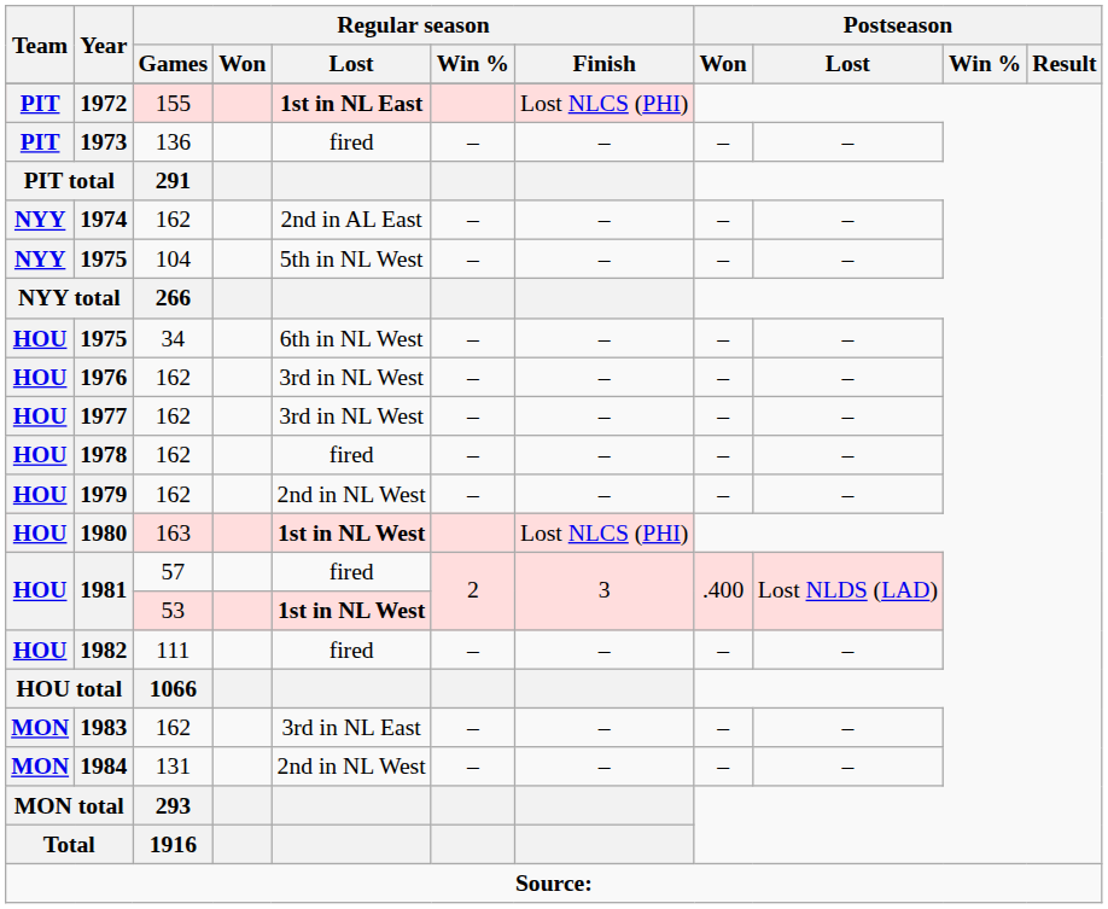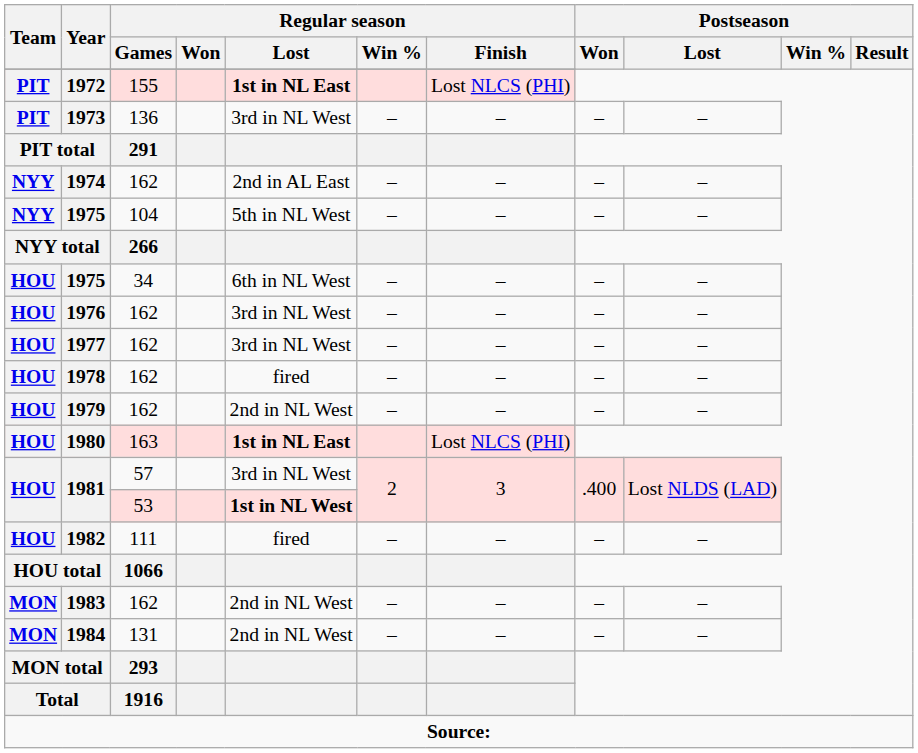 <table class="wikitable" style="font-size: 95%; text-align:center;">
 <tr>
 <th rowspan="2">Team</th>
 <th rowspan="2">Year</th>
 <th colspan="5">Regular season</th>
 <th colspan="4">Postseason</th>
 </tr>
 <tr>
 <th>Games</th>
 <th>Won</th>
 <th>Lost</th>
 <th>Win %</th>
 <th>Finish</th>
 <th>Won</th>
 <th>Lost</th>
 <th>Win %</th>
 <th>Result</th>
 </tr>
 <tr>
 </tr>
 <tr style="background:#fdd">
 <th><a href='#'>PIT</a></th>
 <th>1972</th>
 <td>155</td>
 <td></td>
 <td><strong>1st in NL East</strong></td>
 <td></td>
 <td>Lost <a href='#'>NLCS</a> (<a href='#'>PHI</a>)</td>
 </tr>
 <tr>
 <th><a href='#'>PIT</a></th>
 <th>1973</th>
 <td>136</td>
 <td></td>
-<td>fired</td>
+<td>3rd in NL West</td>
 <td>–</td>
 <td>–</td>
 <td>–</td>
 <td>–</td>
 </tr>
 <tr>
 <th colspan="2">PIT total</th>
 <th>291</th>
 <th></th>
 <th></th>
 <th></th>
 <th></th>
 </tr>
 <tr>
 <th><a href='#'>NYY</a></th>
 <th>1974</th>
 <td>162</td>
 <td></td>
 <td>2nd in AL East</td>
 <td>–</td>
 <td>–</td>
 <td>–</td>
 <td>–</td>
 </tr>
 <tr>
 <th><a href='#'>NYY</a></th>
 <th>1975</th>
 <td>104</td>
 <td></td>
 <td>5th in NL West</td>
 <td>–</td>
 <td>–</td>
 <td>–</td>
 <td>–</td>
 </tr>
 <tr>
 <th colspan="2">NYY total</th>
 <th>266</th>
 <th></th>
 <th></th>
 <th></th>
 <th></th>
 </tr>
 <tr>
 <th><a href='#'>HOU</a></th>
 <th>1975</th>
 <td>34</td>
 <td></td>
 <td>6th in NL West</td>
 <td>–</td>
 <td>–</td>
 <td>–</td>
 <td>–</td>
 </tr>
 <tr>
 <th><a href='#'>HOU</a></th>
 <th>1976</th>
 <td>162</td>
 <td></td>
 <td>3rd in NL West</td>
 <td>–</td>
 <td>–</td>
 <td>–</td>
 <td>–</td>
 </tr>
 <tr>
 <th><a href='#'>HOU</a></th>
 <th>1977</th>
 <td>162</td>
 <td></td>
 <td>3rd in NL West</td>
 <td>–</td>
 <td>–</td>
 <td>–</td>
 <td>–</td>
 </tr>
 <tr>
 <th><a href='#'>HOU</a></th>
 <th>1978</th>
 <td>162</td>
 <td></td>
 <td>fired</td>
 <td>–</td>
 <td>–</td>
 <td>–</td>
 <td>–</td>
 </tr>
 <tr>
 <th><a href='#'>HOU</a></th>
 <th>1979</th>
 <td>162</td>
 <td></td>
 <td>2nd in NL West</td>
 <td>–</td>
 <td>–</td>
 <td>–</td>
 <td>–</td>
 </tr>
 <tr style="background:#fdd">
 <th><a href='#'>HOU</a></th>
 <th>1980</th>
 <td>163</td>
 <td></td>
-<td><strong>1st in NL West</strong></td>
+<td><strong>1st in NL East</strong></td>
 <td></td>
 <td>Lost <a href='#'>NLCS</a> (<a href='#'>PHI</a>)</td>
 </tr>
 <tr>
 <th rowspan="2"><a href='#'>HOU</a></th>
 <th rowspan="2">1981</th>
 <td>57</td>
 <td></td>
-<td>fired</td>
+<td>3rd in NL West</td>
 <td rowspan="2" style="background:#fdd">2</td>
 <td rowspan="2" style="background:#fdd">3</td>
 <td rowspan="2" style="background:#fdd">.400</td>
 <td rowspan="2" style="background:#fdd">Lost <a href='#'>NLDS</a> (<a href='#'>LAD</a>)</td>
 </tr>
 <tr style="background:#fdd">
 <td>53</td>
 <td></td>
 <td><strong>1st in NL West</strong></td>
 </tr>
 <tr>
 <th><a href='#'>HOU</a></th>
 <th>1982</th>
 <td>111</td>
 <td></td>
 <td>fired</td>
 <td>–</td>
 <td>–</td>
 <td>–</td>
 <td>–</td>
 </tr>
 <tr>
 <th colspan="2">HOU total</th>
 <th>1066</th>
 <th></th>
 <th></th>
 <th></th>
 <th></th>
 </tr>
 <tr>
 <th><a href='#'>MON</a></th>
 <th>1983</th>
 <td>162</td>
 <td></td>
-<td>3rd in NL East</td>
+<td>2nd in NL West</td>
 <td>–</td>
 <td>–</td>
 <td>–</td>
 <td>–</td>
 </tr>
 <tr>
 <th><a href='#'>MON</a></th>
 <th>1984</th>
 <td>131</td>
 <td></td>
 <td>2nd in NL West</td>
 <td>–</td>
 <td>–</td>
 <td>–</td>
 <td>–</td>
 </tr>
 <tr>
 <th colspan="2">MON total</th>
 <th>293</th>
 <th></th>
 <th></th>
 <th></th>
 <th></th>
 </tr>
 <tr>
 <th colspan="2">Total</th>
 <th>1916</th>
 <th></th>
 <th></th>
 <th></th>
 <th></th>
 </tr>
 <tr>
 <td colspan="11" style="text-align: center;"><strong>Source:</strong></td>
 </tr>
 </table>
